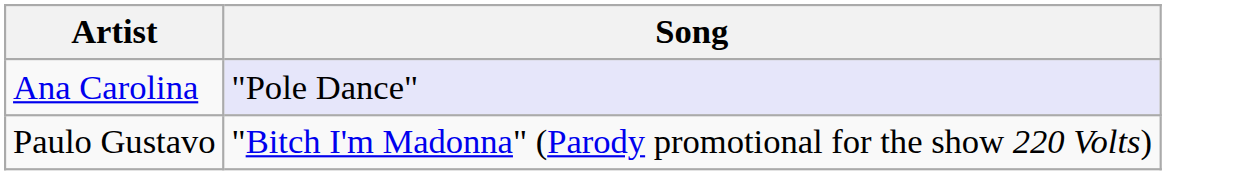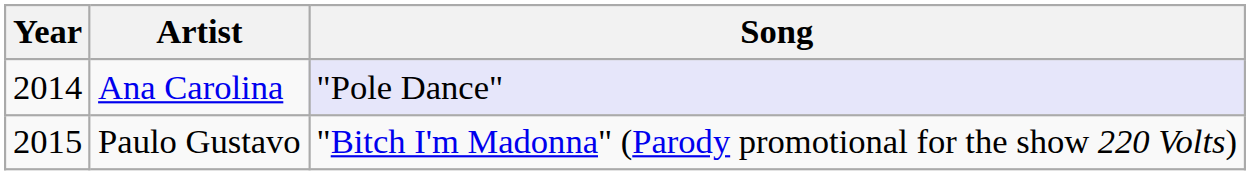 <table class="wikitable">
 <tr>
+<th>Year</th>
 <th>Artist</th>
 <th>Song</th>
 </tr>
 <tr>
+<td>2014</td>
 <td><a href='#'>Ana Carolina</a></td>
 <td style="background: lavender;">"Pole Dance"</td>
 </tr>
 <tr>
+<td>2015</td>
 <td>Paulo Gustavo</td>
 <td>"<a href='#'>Bitch I'm Madonna</a>" (<a href='#'>Parody</a> promotional for the show <em>220 Volts</em>)</td>
 </tr>
 </table>
